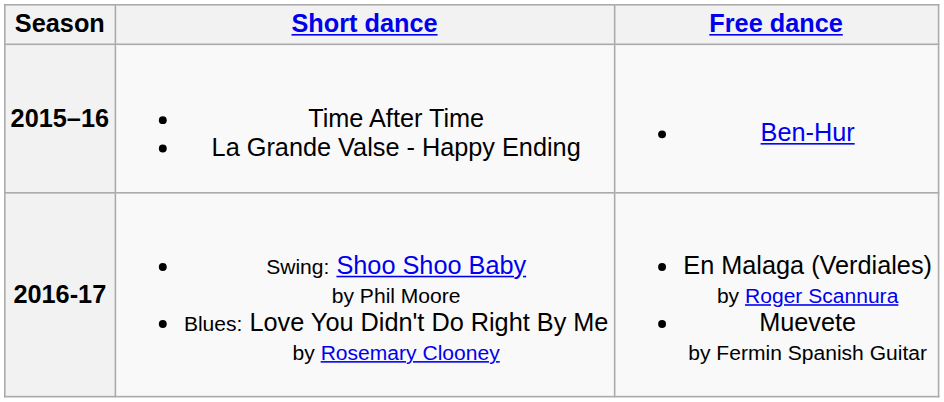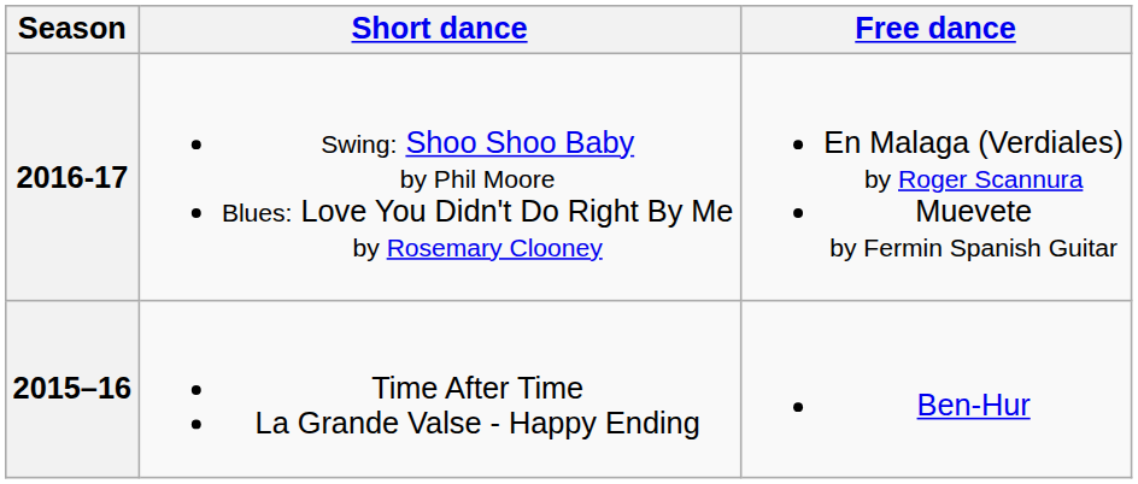 <table class=wikitable style=text-align:center>
 <tr>
 <th>Season</th>
 <th><a href='#'>Short dance</a></th>
 <th><a href='#'>Free dance</a></th>
 </tr>
 <tr>
+<th>2016-17</th>
+<td><br><ul><li><small>Swing:</small> <a href='#'>Shoo Shoo Baby</a><br><small>by Phil Moore</small></li><li><small>Blues:</small> Love You Didn't Do Right By Me<br><small> by <a href='#'>Rosemary Clooney</a></small></li></ul></td>
+<td><br><ul><li>En Malaga (Verdiales)<br> <small>by <a href='#'>Roger Scannura</a></small></li><li>Muevete<br><small> by Fermin Spanish Guitar</small></li></ul></td>
+</tr>
+<tr>
 <th>2015–16 <br> </th>
 <td><br><ul><li> Time After Time</li><li> La Grande Valse - Happy Ending <br></li></ul></td>
 <td><br><ul><li><a href='#'>Ben-Hur</a> <br></li></ul></td>
 </tr>
-<tr>
-<th>2016-17</th>
-<td><br><ul><li><small>Swing:</small> <a href='#'>Shoo Shoo Baby</a><br><small>by Phil Moore</small></li><li><small>Blues:</small> Love You Didn't Do Right By Me<br><small> by <a href='#'>Rosemary Clooney</a></small></li></ul></td>
-<td><br><ul><li>En Malaga (Verdiales)<br> <small>by <a href='#'>Roger Scannura</a></small></li><li>Muevete<br><small> by Fermin Spanish Guitar</small></li></ul></td>
-</tr>
 </table>
